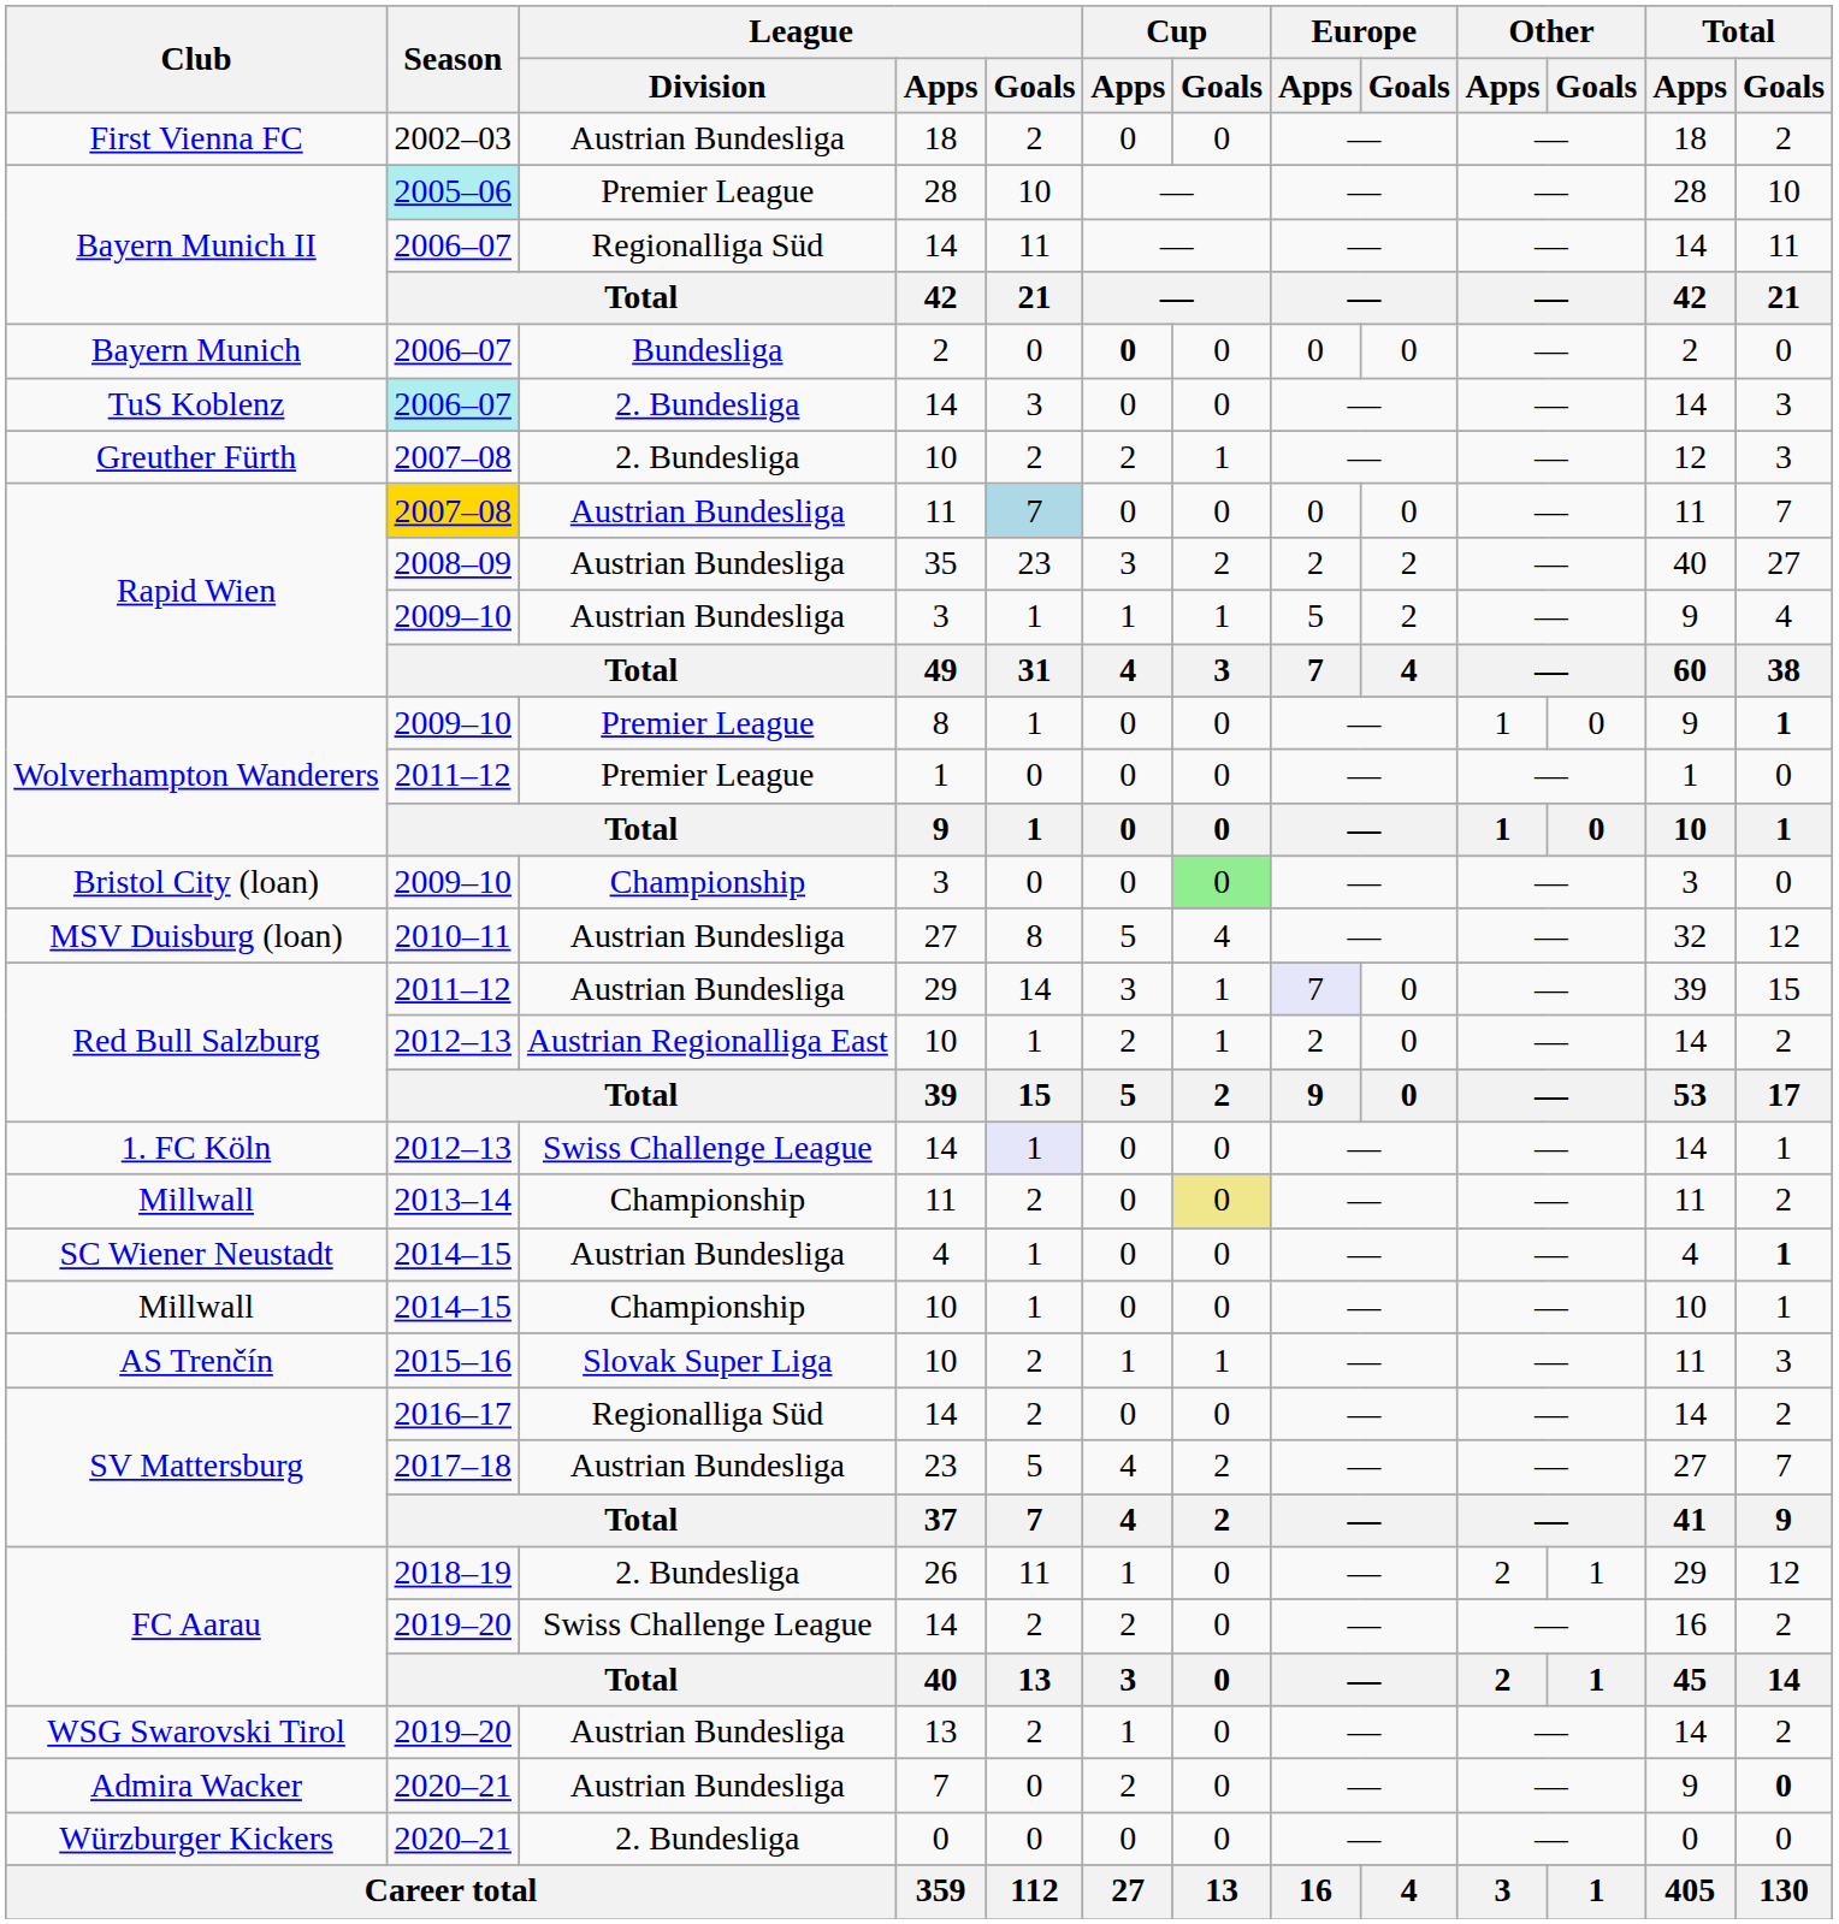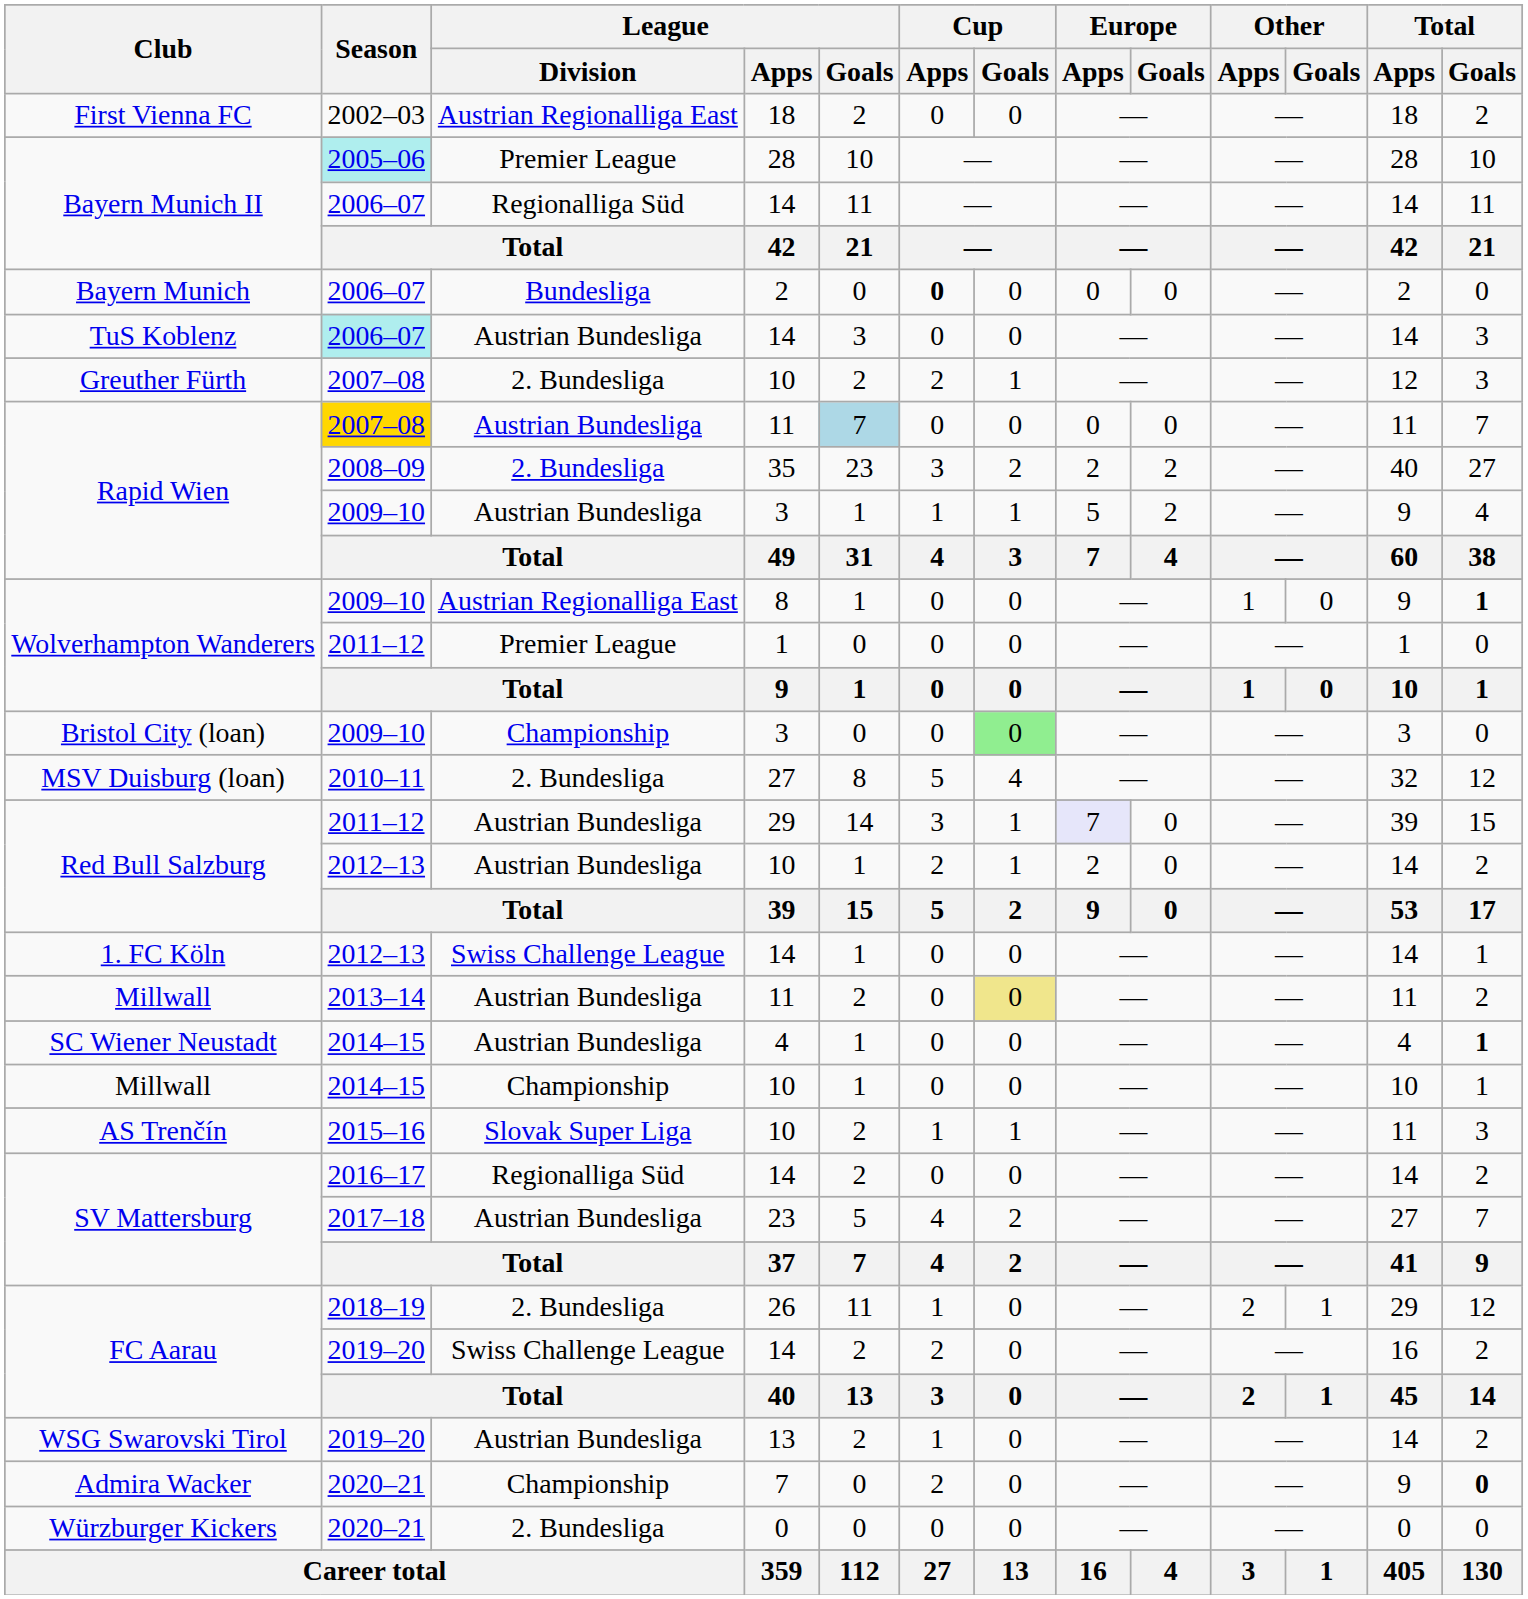 <table class="wikitable" style="text-align:center">
 <tr>
 <th rowspan="2">Club</th>
 <th rowspan="2">Season</th>
 <th colspan="3">League</th>
 <th colspan="2">Cup</th>
 <th colspan="2">Europe</th>
 <th colspan="2">Other</th>
 <th colspan="2">Total</th>
 </tr>
 <tr>
 <th>Division</th>
 <th>Apps</th>
 <th>Goals</th>
 <th>Apps</th>
 <th>Goals</th>
 <th>Apps</th>
 <th>Goals</th>
 <th>Apps</th>
 <th>Goals</th>
 <th>Apps</th>
 <th>Goals</th>
 </tr>
 <tr>
 <td><a href='#'>First Vienna FC</a></td>
 <td>2002–03</td>
-<td>Austrian Bundesliga</td>
+<td><a href='#'>Austrian Regionalliga East</a></td>
 <td>18</td>
 <td>2</td>
 <td>0</td>
 <td>0</td>
 <td colspan="2">—</td>
 <td colspan="2">—</td>
 <td>18</td>
 <td>2</td>
 </tr>
 <tr>
 <td rowspan="3"><a href='#'>Bayern Munich II</a></td>
 <td style="background: paleturquoise;"><a href='#'>2005–06</a></td>
 <td>Premier League</td>
 <td>28</td>
 <td>10</td>
 <td colspan="2">—</td>
 <td colspan="2">—</td>
 <td colspan="2">—</td>
 <td>28</td>
 <td>10</td>
 </tr>
 <tr>
 <td><a href='#'>2006–07</a></td>
 <td>Regionalliga Süd</td>
 <td>14</td>
 <td>11</td>
 <td colspan="2">—</td>
 <td colspan="2">—</td>
 <td colspan="2">—</td>
 <td>14</td>
 <td>11</td>
 </tr>
 <tr>
 <th colspan="2">Total</th>
 <th>42</th>
 <th>21</th>
 <th colspan="2">—</th>
 <th colspan="2">—</th>
 <th colspan="2">—</th>
 <th>42</th>
 <th>21</th>
 </tr>
 <tr>
 <td><a href='#'>Bayern Munich</a></td>
 <td><a href='#'>2006–07</a></td>
 <td><a href='#'>Bundesliga</a></td>
 <td>2</td>
 <td>0</td>
 <td><strong>0</strong></td>
 <td>0</td>
 <td>0</td>
 <td>0</td>
 <td colspan="2">—</td>
 <td>2</td>
 <td>0</td>
 </tr>
 <tr>
 <td><a href='#'>TuS Koblenz</a></td>
 <td style="background: paleturquoise;"><a href='#'>2006–07</a></td>
-<td><a href='#'>2. Bundesliga</a></td>
+<td>Austrian Bundesliga</td>
 <td>14</td>
 <td>3</td>
 <td>0</td>
 <td>0</td>
 <td colspan="2">—</td>
 <td colspan="2">—</td>
 <td>14</td>
 <td>3</td>
 </tr>
 <tr>
 <td><a href='#'>Greuther Fürth</a></td>
 <td><a href='#'>2007–08</a></td>
 <td>2. Bundesliga</td>
 <td>10</td>
 <td>2</td>
 <td>2</td>
 <td>1</td>
 <td colspan="2">—</td>
 <td colspan="2">—</td>
 <td>12</td>
 <td>3</td>
 </tr>
 <tr>
 <td rowspan="4"><a href='#'>Rapid Wien</a></td>
 <td style="background: gold;"><a href='#'>2007–08</a></td>
 <td><a href='#'>Austrian Bundesliga</a></td>
 <td>11</td>
 <td style="background: lightblue;">7</td>
 <td>0</td>
 <td>0</td>
 <td>0</td>
 <td>0</td>
 <td colspan="2">—</td>
 <td>11</td>
 <td>7</td>
 </tr>
 <tr>
 <td><a href='#'>2008–09</a></td>
-<td>Austrian Bundesliga</td>
+<td><a href='#'>2. Bundesliga</a></td>
 <td>35</td>
 <td>23</td>
 <td>3</td>
 <td>2</td>
 <td>2</td>
 <td>2</td>
 <td colspan="2">—</td>
 <td>40</td>
 <td>27</td>
 </tr>
 <tr>
 <td><a href='#'>2009–10</a></td>
 <td>Austrian Bundesliga</td>
 <td>3</td>
 <td>1</td>
 <td>1</td>
 <td>1</td>
 <td>5</td>
 <td>2</td>
 <td colspan="2">—</td>
 <td>9</td>
 <td>4</td>
 </tr>
 <tr>
 <th colspan="2">Total</th>
 <th>49</th>
 <th>31</th>
 <th>4</th>
 <th>3</th>
 <th>7</th>
 <th>4</th>
 <th colspan="2">—</th>
 <th>60</th>
 <th>38</th>
 </tr>
 <tr>
 <td rowspan="3"><a href='#'>Wolverhampton Wanderers</a></td>
 <td><a href='#'>2009–10</a></td>
-<td><a href='#'>Premier League</a></td>
+<td><a href='#'>Austrian Regionalliga East</a></td>
 <td>8</td>
 <td>1</td>
 <td>0</td>
 <td>0</td>
 <td colspan="2">—</td>
 <td>1</td>
 <td>0</td>
 <td>9</td>
 <td><strong>1</strong></td>
 </tr>
 <tr>
 <td><a href='#'>2011–12</a></td>
 <td>Premier League</td>
 <td>1</td>
 <td>0</td>
 <td>0</td>
 <td>0</td>
 <td colspan="2">—</td>
 <td colspan="2">—</td>
 <td>1</td>
 <td>0</td>
 </tr>
 <tr>
 <th colspan="2">Total</th>
 <th>9</th>
 <th>1</th>
 <th>0</th>
 <th>0</th>
 <th colspan="2">—</th>
 <th>1</th>
 <th>0</th>
 <th>10</th>
 <th>1</th>
 </tr>
 <tr>
 <td><a href='#'>Bristol City</a> (loan)</td>
 <td><a href='#'>2009–10</a></td>
 <td><a href='#'>Championship</a></td>
 <td>3</td>
 <td>0</td>
 <td>0</td>
 <td style="background: lightgreen;">0</td>
 <td colspan="2">—</td>
 <td colspan="2">—</td>
 <td>3</td>
 <td>0</td>
 </tr>
 <tr>
 <td><a href='#'>MSV Duisburg</a> (loan)</td>
 <td><a href='#'>2010–11</a></td>
-<td>Austrian Bundesliga</td>
+<td>2. Bundesliga</td>
 <td>27</td>
 <td>8</td>
 <td>5</td>
 <td>4</td>
 <td colspan="2">—</td>
 <td colspan="2">—</td>
 <td>32</td>
 <td>12</td>
 </tr>
 <tr>
 <td rowspan="3"><a href='#'>Red Bull Salzburg</a></td>
 <td><a href='#'>2011–12</a></td>
 <td>Austrian Bundesliga</td>
 <td>29</td>
 <td>14</td>
 <td>3</td>
 <td>1</td>
 <td style="background: lavender;">7</td>
 <td>0</td>
 <td colspan="2">—</td>
 <td>39</td>
 <td>15</td>
 </tr>
 <tr>
 <td><a href='#'>2012–13</a></td>
-<td><a href='#'>Austrian Regionalliga East</a></td>
+<td>Austrian Bundesliga</td>
 <td>10</td>
 <td>1</td>
 <td>2</td>
 <td>1</td>
 <td>2</td>
 <td>0</td>
 <td colspan="2">—</td>
 <td>14</td>
 <td>2</td>
 </tr>
 <tr>
 <th colspan="2">Total</th>
 <th>39</th>
 <th>15</th>
 <th>5</th>
 <th>2</th>
 <th>9</th>
 <th>0</th>
 <th colspan="2">—</th>
 <th>53</th>
 <th>17</th>
 </tr>
 <tr>
 <td><a href='#'>1. FC Köln</a></td>
 <td><a href='#'>2012–13</a></td>
 <td><a href='#'>Swiss Challenge League</a></td>
 <td>14</td>
-<td style="background: lavender;">1</td>
+<td>1</td>
 <td>0</td>
 <td>0</td>
 <td colspan="2">—</td>
 <td colspan="2">—</td>
 <td>14</td>
 <td>1</td>
 </tr>
 <tr>
 <td><a href='#'>Millwall</a></td>
 <td><a href='#'>2013–14</a></td>
-<td>Championship</td>
+<td>Austrian Bundesliga</td>
 <td>11</td>
 <td>2</td>
 <td>0</td>
 <td style="background: khaki;">0</td>
 <td colspan="2">—</td>
 <td colspan="2">—</td>
 <td>11</td>
 <td>2</td>
 </tr>
 <tr>
 <td><a href='#'>SC Wiener Neustadt</a></td>
 <td><a href='#'>2014–15</a></td>
 <td>Austrian Bundesliga</td>
 <td>4</td>
 <td>1</td>
 <td>0</td>
 <td>0</td>
 <td colspan="2">—</td>
 <td colspan="2">—</td>
 <td>4</td>
 <td><strong>1</strong></td>
 </tr>
 <tr>
 <td>Millwall</td>
 <td><a href='#'>2014–15</a></td>
 <td>Championship</td>
 <td>10</td>
 <td>1</td>
 <td>0</td>
 <td>0</td>
 <td colspan="2">—</td>
 <td colspan="2">—</td>
 <td>10</td>
 <td>1</td>
 </tr>
 <tr>
 <td><a href='#'>AS Trenčín</a></td>
 <td><a href='#'>2015–16</a></td>
 <td><a href='#'>Slovak Super Liga</a></td>
 <td>10</td>
 <td>2</td>
 <td>1</td>
 <td>1</td>
 <td colspan="2">—</td>
 <td colspan="2">—</td>
 <td>11</td>
 <td>3</td>
 </tr>
 <tr>
 <td rowspan="3"><a href='#'>SV Mattersburg</a></td>
 <td><a href='#'>2016–17</a></td>
 <td>Regionalliga Süd</td>
 <td>14</td>
 <td>2</td>
 <td>0</td>
 <td>0</td>
 <td colspan="2">—</td>
 <td colspan="2">—</td>
 <td>14</td>
 <td>2</td>
 </tr>
 <tr>
 <td><a href='#'>2017–18</a></td>
 <td>Austrian Bundesliga</td>
 <td>23</td>
 <td>5</td>
 <td>4</td>
 <td>2</td>
 <td colspan="2">—</td>
 <td colspan="2">—</td>
 <td>27</td>
 <td>7</td>
 </tr>
 <tr>
 <th colspan="2">Total</th>
 <th>37</th>
 <th>7</th>
 <th>4</th>
 <th>2</th>
 <th colspan="2">—</th>
 <th colspan="2">—</th>
 <th>41</th>
 <th>9</th>
 </tr>
 <tr>
 <td rowspan="3"><a href='#'>FC Aarau</a></td>
 <td><a href='#'>2018–19</a></td>
 <td>2. Bundesliga</td>
 <td>26</td>
 <td>11</td>
 <td>1</td>
 <td>0</td>
 <td colspan="2">—</td>
 <td>2</td>
 <td>1</td>
 <td>29</td>
 <td>12</td>
 </tr>
 <tr>
 <td><a href='#'>2019–20</a></td>
 <td>Swiss Challenge League</td>
 <td>14</td>
 <td>2</td>
 <td>2</td>
 <td>0</td>
 <td colspan="2">—</td>
 <td colspan="2">—</td>
 <td>16</td>
 <td>2</td>
 </tr>
 <tr>
 <th colspan="2">Total</th>
 <th>40</th>
 <th>13</th>
 <th>3</th>
 <th>0</th>
 <th colspan="2">—</th>
 <th>2</th>
 <th>1</th>
 <th>45</th>
 <th>14</th>
 </tr>
 <tr>
 <td><a href='#'>WSG Swarovski Tirol</a></td>
 <td><a href='#'>2019–20</a></td>
 <td>Austrian Bundesliga</td>
 <td>13</td>
 <td>2</td>
 <td>1</td>
 <td>0</td>
 <td colspan="2">—</td>
 <td colspan="2">—</td>
 <td>14</td>
 <td>2</td>
 </tr>
 <tr>
 <td><a href='#'>Admira Wacker</a></td>
 <td><a href='#'>2020–21</a></td>
-<td>Austrian Bundesliga</td>
+<td>Championship</td>
 <td>7</td>
 <td>0</td>
 <td>2</td>
 <td>0</td>
 <td colspan="2">—</td>
 <td colspan="2">—</td>
 <td>9</td>
 <td><strong>0</strong></td>
 </tr>
 <tr>
 <td><a href='#'>Würzburger Kickers</a></td>
 <td><a href='#'>2020–21</a></td>
 <td>2. Bundesliga</td>
 <td>0</td>
 <td>0</td>
 <td>0</td>
 <td>0</td>
 <td colspan="2">—</td>
 <td colspan="2">—</td>
 <td>0</td>
 <td>0</td>
 </tr>
 <tr>
 <th colspan="3">Career total</th>
 <th>359</th>
 <th>112</th>
 <th>27</th>
 <th>13</th>
 <th>16</th>
 <th>4</th>
 <th>3</th>
 <th>1</th>
 <th>405</th>
 <th>130</th>
 </tr>
 </table>
